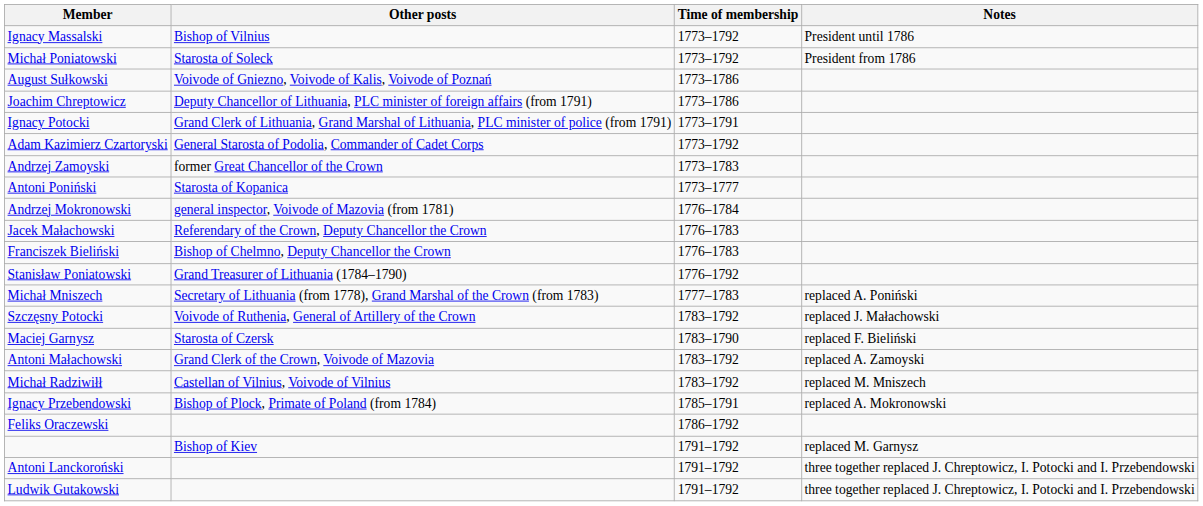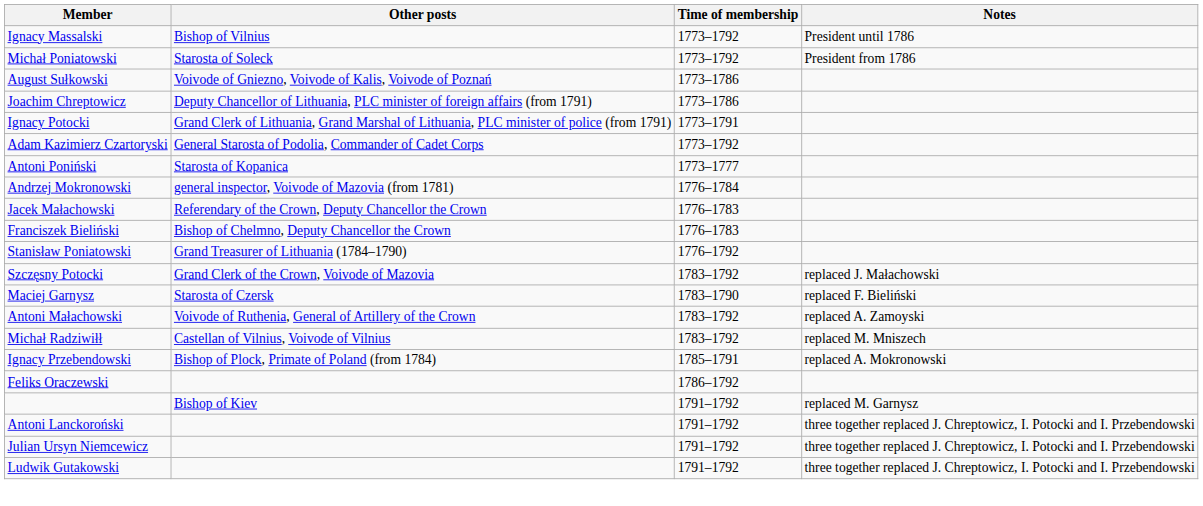 <table class=wikitable>
 <tr>
 <th>Member</th>
 <th>Other posts</th>
 <th>Time of membership</th>
 <th>Notes</th>
 </tr>
 <tr>
 <td><a href='#'>Ignacy Massalski</a></td>
 <td><a href='#'>Bishop of Vilnius</a></td>
 <td>1773–1792</td>
 <td>President until 1786</td>
 </tr>
 <tr>
 <td><a href='#'>Michał Poniatowski</a></td>
 <td><a href='#'>Starosta of Soleck</a></td>
 <td>1773–1792</td>
 <td>President from 1786</td>
 </tr>
 <tr>
 <td><a href='#'>August Sułkowski</a></td>
 <td><a href='#'>Voivode of Gniezno</a>, <a href='#'>Voivode of Kalis</a>, <a href='#'>Voivode of Poznań</a></td>
 <td>1773–1786</td>
 <td></td>
 </tr>
 <tr>
 <td><a href='#'>Joachim Chreptowicz</a></td>
 <td><a href='#'>Deputy Chancellor of Lithuania</a>, <a href='#'>PLC minister of foreign affairs</a> (from 1791)</td>
 <td>1773–1786</td>
 <td></td>
 </tr>
 <tr>
 <td><a href='#'>Ignacy Potocki</a></td>
 <td><a href='#'>Grand Clerk of Lithuania</a>, <a href='#'>Grand Marshal of Lithuania</a>, <a href='#'>PLC minister of police</a> (from 1791)</td>
 <td>1773–1791</td>
 <td></td>
 </tr>
 <tr>
 <td><a href='#'>Adam Kazimierz Czartoryski</a></td>
 <td><a href='#'>General Starosta of Podolia</a>, <a href='#'>Commander of Cadet Corps</a></td>
 <td>1773–1792</td>
 <td></td>
 </tr>
 <tr>
-<td><a href='#'>Andrzej Zamoyski</a></td>
-<td>former <a href='#'>Great Chancellor of the Crown</a></td>
-<td>1773–1783</td>
-<td></td>
-</tr>
-<tr>
 <td><a href='#'>Antoni Poniński</a></td>
 <td><a href='#'>Starosta of Kopanica</a></td>
 <td>1773–1777</td>
 <td></td>
 </tr>
 <tr>
 <td><a href='#'>Andrzej Mokronowski</a></td>
 <td><a href='#'>general inspector</a>, <a href='#'>Voivode of Mazovia</a> (from 1781)</td>
 <td>1776–1784</td>
 <td></td>
 </tr>
 <tr>
 <td><a href='#'>Jacek Małachowski</a></td>
 <td><a href='#'>Referendary of the Crown</a>, <a href='#'>Deputy Chancellor the Crown</a></td>
 <td>1776–1783</td>
 <td></td>
 </tr>
 <tr>
 <td><a href='#'>Franciszek Bieliński</a></td>
 <td><a href='#'>Bishop of Chelmno</a>, <a href='#'>Deputy Chancellor the Crown</a></td>
 <td>1776–1783</td>
 <td></td>
 </tr>
 <tr>
 <td><a href='#'>Stanisław Poniatowski</a></td>
 <td><a href='#'>Grand Treasurer of Lithuania</a> (1784–1790)</td>
 <td>1776–1792</td>
 <td></td>
 </tr>
 <tr>
-<td><a href='#'>Michał Mniszech</a></td>
-<td><a href='#'>Secretary of Lithuania</a> (from 1778), <a href='#'>Grand Marshal of the Crown</a> (from 1783)</td>
-<td>1777–1783</td>
-<td>replaced A. Poniński</td>
-</tr>
-<tr>
 <td><a href='#'>Szczęsny Potocki</a></td>
-<td><a href='#'>Voivode of Ruthenia</a>, <a href='#'>General of Artillery of the Crown</a></td>
+<td><a href='#'>Grand Clerk of the Crown</a>, <a href='#'>Voivode of Mazovia</a></td>
 <td>1783–1792</td>
 <td>replaced J. Małachowski</td>
 </tr>
 <tr>
 <td><a href='#'>Maciej Garnysz</a></td>
 <td><a href='#'>Starosta of Czersk</a></td>
 <td>1783–1790</td>
 <td>replaced F. Bieliński</td>
 </tr>
 <tr>
 <td><a href='#'>Antoni Małachowski</a></td>
-<td><a href='#'>Grand Clerk of the Crown</a>, <a href='#'>Voivode of Mazovia</a></td>
+<td><a href='#'>Voivode of Ruthenia</a>, <a href='#'>General of Artillery of the Crown</a></td>
 <td>1783–1792</td>
 <td>replaced A. Zamoyski</td>
 </tr>
 <tr>
 <td><a href='#'>Michał Radziwiłł</a></td>
 <td><a href='#'>Castellan of Vilnius</a>, <a href='#'>Voivode of Vilnius</a></td>
 <td>1783–1792</td>
 <td>replaced M. Mniszech</td>
 </tr>
 <tr>
 <td><a href='#'>Ignacy Przebendowski</a></td>
 <td><a href='#'>Bishop of Plock</a>, <a href='#'>Primate of Poland</a> (from 1784)</td>
 <td>1785–1791</td>
 <td>replaced A. Mokronowski</td>
 </tr>
 <tr>
 <td><a href='#'>Feliks Oraczewski</a></td>
 <td></td>
 <td>1786–1792</td>
 <td></td>
 </tr>
 <tr>
 <td></td>
 <td><a href='#'>Bishop of Kiev</a></td>
 <td>1791–1792</td>
 <td>replaced M. Garnysz</td>
 </tr>
 <tr>
 <td><a href='#'>Antoni Lanckoroński</a></td>
 <td></td>
 <td>1791–1792</td>
 <td>three together replaced J. Chreptowicz, I. Potocki and I. Przebendowski</td>
 </tr>
 <tr>
+<td><a href='#'>Julian Ursyn Niemcewicz</a></td>
+<td></td>
+<td>1791–1792</td>
+<td>three together replaced J. Chreptowicz, I. Potocki and I. Przebendowski</td>
+</tr>
+<tr>
 <td><a href='#'>Ludwik Gutakowski</a></td>
 <td></td>
 <td>1791–1792</td>
 <td>three together replaced J. Chreptowicz, I. Potocki and I. Przebendowski</td>
 </tr>
 </table>
